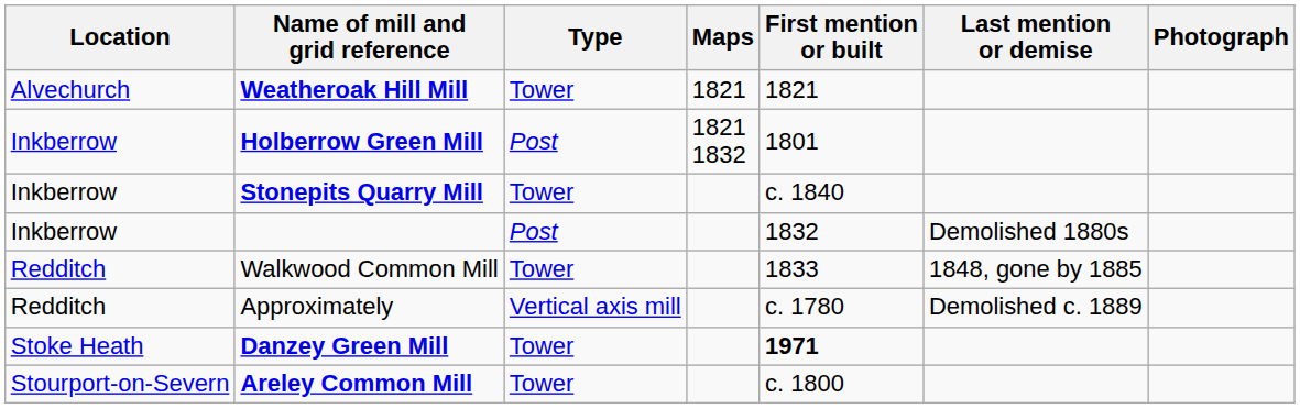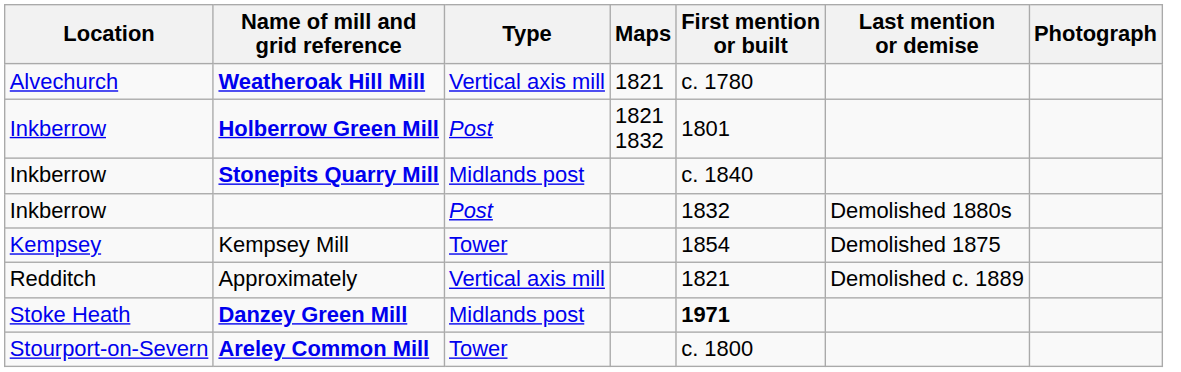 <table class="wikitable">
 <tr>
 <th>Location</th>
 <th>Name of mill and<br>grid reference</th>
 <th>Type</th>
 <th>Maps</th>
 <th>First mention<br>or built</th>
 <th>Last mention<br> or demise</th>
 <th>Photograph</th>
 </tr>
 <tr>
 <td><a href='#'>Alvechurch</a></td>
 <td><strong><a href='#'>Weatheroak Hill Mill</a></strong><br></td>
-<td><a href='#'>Tower</a></td>
+<td><a href='#'>Vertical axis mill</a></td>
 <td>1821</td>
-<td>1821</td>
+<td>c. 1780</td>
 <td></td>
 <td></td>
 </tr>
 <tr>
 <td><a href='#'>Inkberrow</a></td>
 <td><strong><a href='#'>Holberrow Green Mill</a></strong><br></td>
 <td><em><a href='#'>Post</a></em></td>
 <td>1821<br>1832</td>
 <td>1801</td>
 <td></td>
 <td></td>
 </tr>
 <tr>
 <td>Inkberrow</td>
 <td><strong><a href='#'>Stonepits Quarry Mill</a></strong><br></td>
-<td><a href='#'>Tower</a></td>
+<td><a href='#'>Midlands post</a></td>
 <td></td>
 <td>c. 1840</td>
 <td></td>
 <td></td>
 </tr>
 <tr>
 <td>Inkberrow</td>
 <td></td>
 <td><em><a href='#'>Post</a></em></td>
 <td></td>
 <td>1832</td>
 <td>Demolished 1880s</td>
 <td></td>
 </tr>
 <tr>
-<td><a href='#'>Redditch</a></td>
-<td>Walkwood Common Mill<br></td>
+<td><a href='#'>Kempsey</a></td>
+<td>Kempsey Mill</td>
 <td><a href='#'>Tower</a></td>
 <td></td>
-<td>1833</td>
-<td>1848, gone by 1885</td>
+<td>1854</td>
+<td>Demolished 1875</td>
 <td></td>
 </tr>
 <tr>
 <td>Redditch</td>
 <td>Approximately<br></td>
 <td><a href='#'>Vertical axis mill</a></td>
 <td></td>
-<td>c. 1780</td>
+<td>1821</td>
 <td>Demolished c. 1889</td>
 <td></td>
 </tr>
 <tr>
 <td><a href='#'>Stoke Heath</a></td>
 <td><strong><a href='#'>Danzey Green Mill</a></strong><br></td>
-<td><a href='#'>Tower</a></td>
+<td><a href='#'>Midlands post</a></td>
 <td></td>
 <td><strong>1971</strong></td>
 <td></td>
 <td></td>
 </tr>
 <tr>
 <td><a href='#'>Stourport-on-Severn</a></td>
 <td><strong><a href='#'>Areley Common Mill</a></strong><br></td>
 <td><a href='#'>Tower</a></td>
 <td></td>
 <td>c. 1800</td>
 <td></td>
 <td></td>
 </tr>
 </table>
